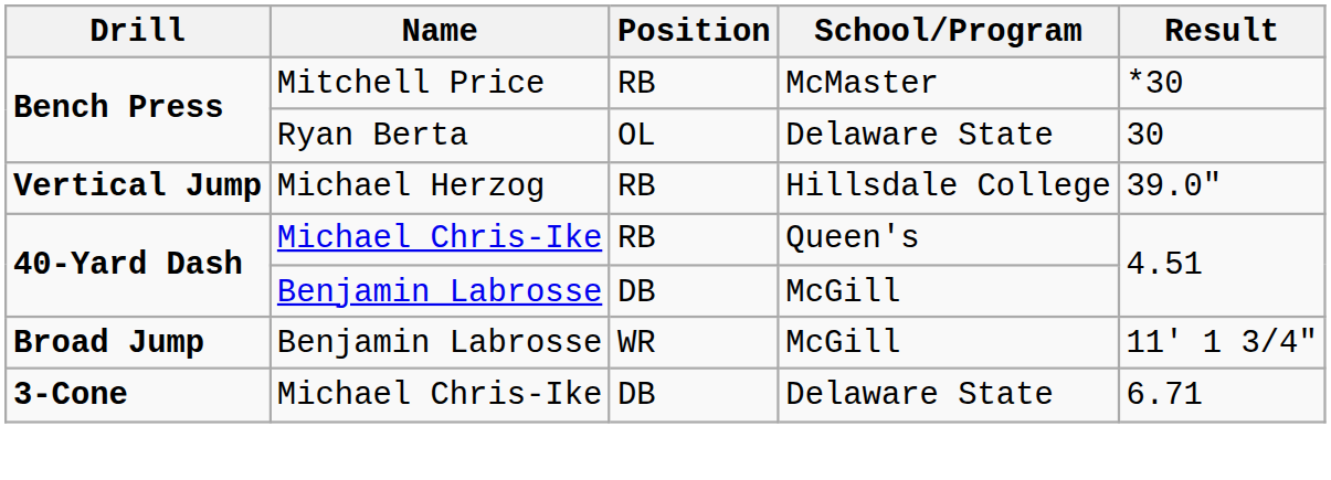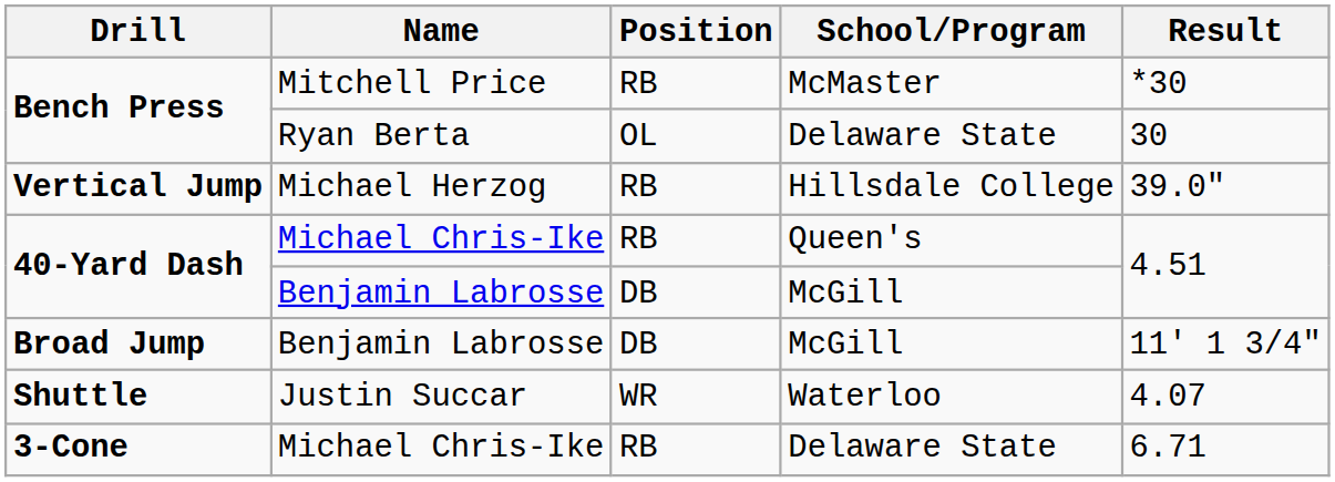 <table class="wikitable">
 <tr>
 <th>Drill</th>
 <th>Name</th>
 <th>Position</th>
 <th>School/Program</th>
 <th>Result</th>
 </tr>
 <tr>
 <td rowspan="2" style="text-align: left;" valign="middle"><strong>Bench Press</strong></td>
 <td>Mitchell Price</td>
 <td>RB</td>
 <td>McMaster</td>
 <td>*30</td>
 </tr>
 <tr>
 <td>Ryan Berta</td>
 <td>OL</td>
 <td>Delaware State</td>
 <td>30</td>
 </tr>
 <tr>
 <td><strong>Vertical Jump</strong></td>
 <td>Michael Herzog</td>
 <td>RB</td>
 <td>Hillsdale College</td>
 <td>39.0"</td>
 </tr>
 <tr>
 <td rowspan="2" style="text-align: left;" valign="middle"><strong>40-Yard Dash</strong></td>
 <td><a href='#'>Michael Chris-Ike</a></td>
 <td>RB</td>
 <td>Queen's</td>
 <td rowspan="2" style="text-align: left;" valign="middle">4.51</td>
 </tr>
 <tr>
 <td><a href='#'>Benjamin Labrosse</a></td>
 <td>DB</td>
 <td>McGill</td>
 </tr>
 <tr>
 <td><strong>Broad Jump</strong></td>
 <td>Benjamin Labrosse</td>
-<td>WR</td>
+<td>DB</td>
 <td>McGill</td>
 <td>11' 1 3/4"</td>
 </tr>
 <tr>
+<td><strong>Shuttle</strong></td>
+<td>Justin Succar</td>
+<td>WR</td>
+<td>Waterloo</td>
+<td>4.07</td>
+</tr>
+<tr>
 <td><strong>3-Cone</strong></td>
 <td>Michael Chris-Ike</td>
-<td>DB</td>
+<td>RB</td>
 <td>Delaware State</td>
 <td>6.71</td>
 </tr>
 </table>
